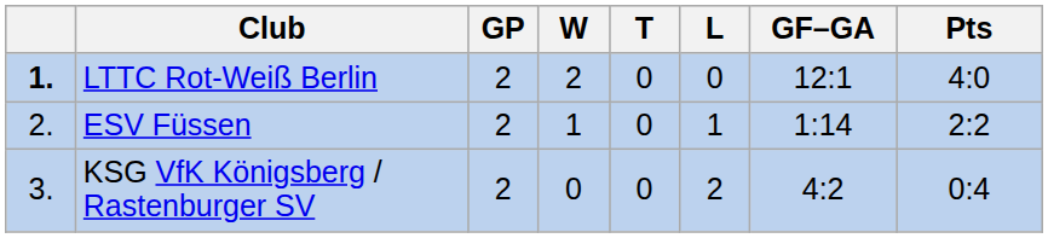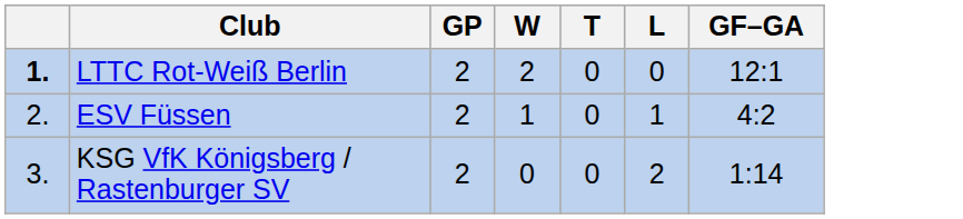 <table class="wikitable">
 <tr>
 <th width="30"></th>
 <th width="200">Club</th>
 <th width="30">GP</th>
 <th width="30">W</th>
 <th width="30">T</th>
 <th width="30">L</th>
 <th width="70">GF–GA</th>
-<th width="70">Pts</th>
 </tr>
 <tr bgcolor="#BCD2EE" align="center">
 <td><strong>1.</strong></td>
 <td align="left"><a href='#'>LTTC Rot-Weiß Berlin</a></td>
 <td>2</td>
 <td>2</td>
 <td>0</td>
 <td>0</td>
 <td>12:1</td>
-<td>4:0</td>
 </tr>
 <tr bgcolor=#BCD2EE align="center">
 <td>2.</td>
 <td align="left"><a href='#'>ESV Füssen</a></td>
 <td>2</td>
 <td>1</td>
 <td>0</td>
 <td>1</td>
-<td>1:14</td>
-<td>2:2</td>
+<td>4:2</td>
 </tr>
 <tr bgcolor=#BCD2EE align="center">
 <td>3.</td>
 <td align="left">KSG <a href='#'>VfK Königsberg</a> / <a href='#'>Rastenburger SV</a></td>
 <td>2</td>
 <td>0</td>
 <td>0</td>
 <td>2</td>
-<td>4:2</td>
-<td>0:4</td>
+<td>1:14</td>
 </tr>
 </table>
